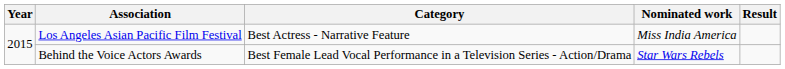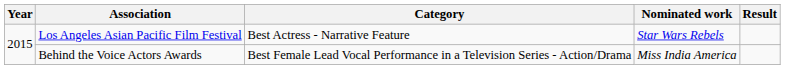 <table class="wikitable sortable">
 <tr>
 <th>Year</th>
 <th>Association</th>
 <th>Category</th>
 <th>Nominated work</th>
 <th>Result</th>
 </tr>
 <tr>
 <td rowspan="2">2015</td>
 <td><a href='#'>Los Angeles Asian Pacific Film Festival</a></td>
 <td>Best Actress - Narrative Feature</td>
-<td><em>Miss India America</em></td>
+<td><em><a href='#'>Star Wars Rebels</a></em></td>
 <td></td>
 </tr>
 <tr>
 <td>Behind the Voice Actors Awards</td>
 <td>Best Female Lead Vocal Performance in a Television Series - Action/Drama</td>
-<td><em><a href='#'>Star Wars Rebels</a></em></td>
+<td><em>Miss India America</em></td>
 <td></td>
 </tr>
 </table>
